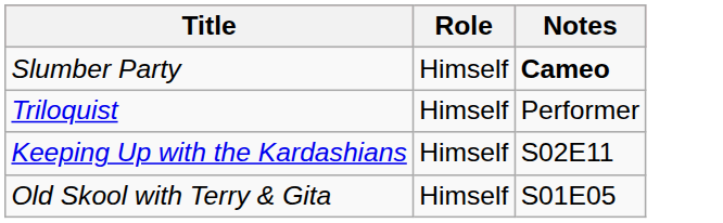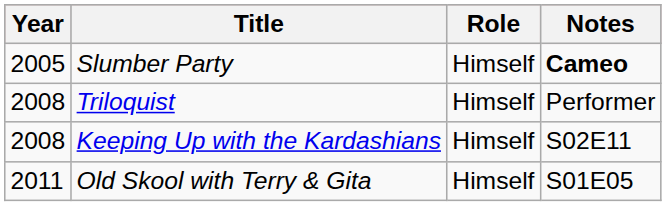 <table class="wikitable">
 <tr bgcolor="#C4879">
+<th>Year</th>
 <th>Title</th>
 <th>Role</th>
 <th>Notes</th>
 </tr>
 <tr>
+<td rowspan="1">2005</td>
 <td><em>Slumber Party</em></td>
 <td>Himself</td>
 <td><strong>Cameo</strong></td>
 </tr>
 <tr>
+<td rowspan="1">2008</td>
 <td><em><a href='#'>Triloquist</a></em></td>
 <td>Himself</td>
 <td>Performer</td>
 </tr>
 <tr>
+<td rowspan="1">2008</td>
 <td><em><a href='#'>Keeping Up with the Kardashians</a></em></td>
 <td>Himself</td>
 <td>S02E11</td>
 </tr>
 <tr>
+<td rowspan="1">2011</td>
 <td><em>Old Skool with Terry & Gita</em></td>
 <td>Himself</td>
 <td>S01E05</td>
 </tr>
 </table>
